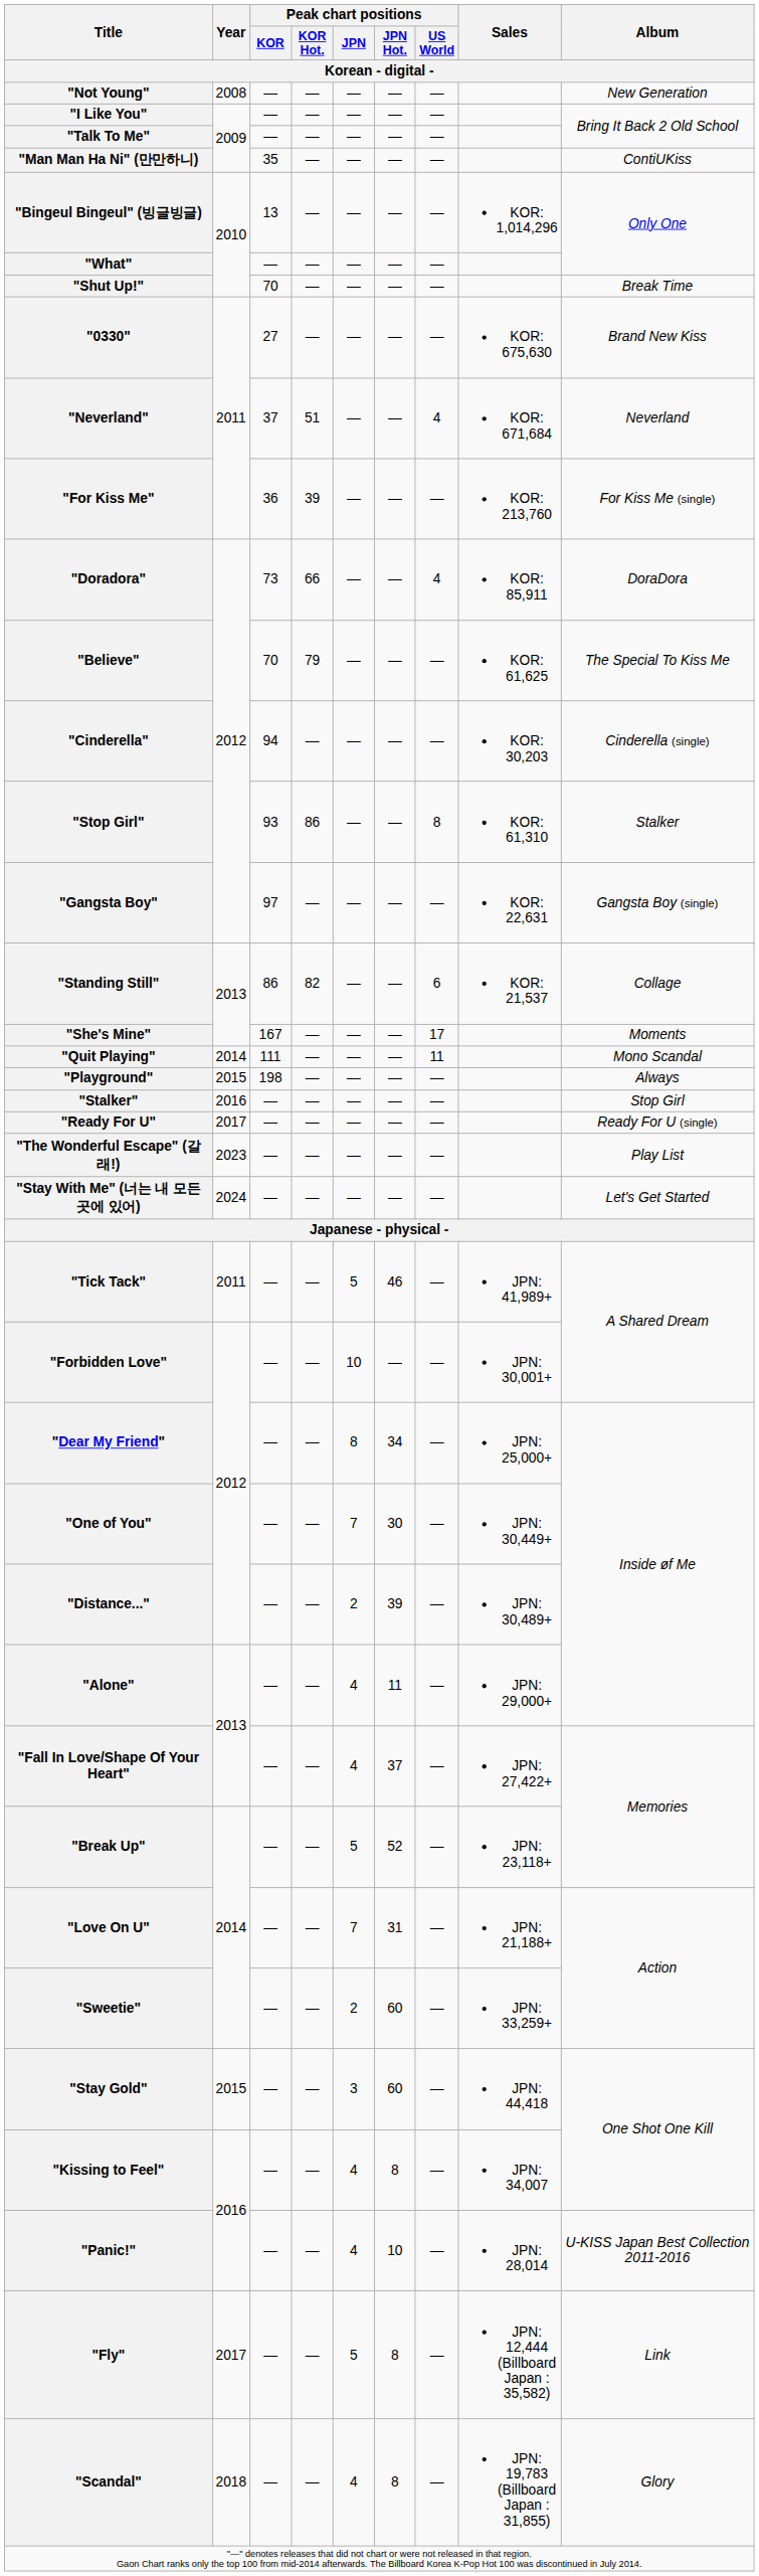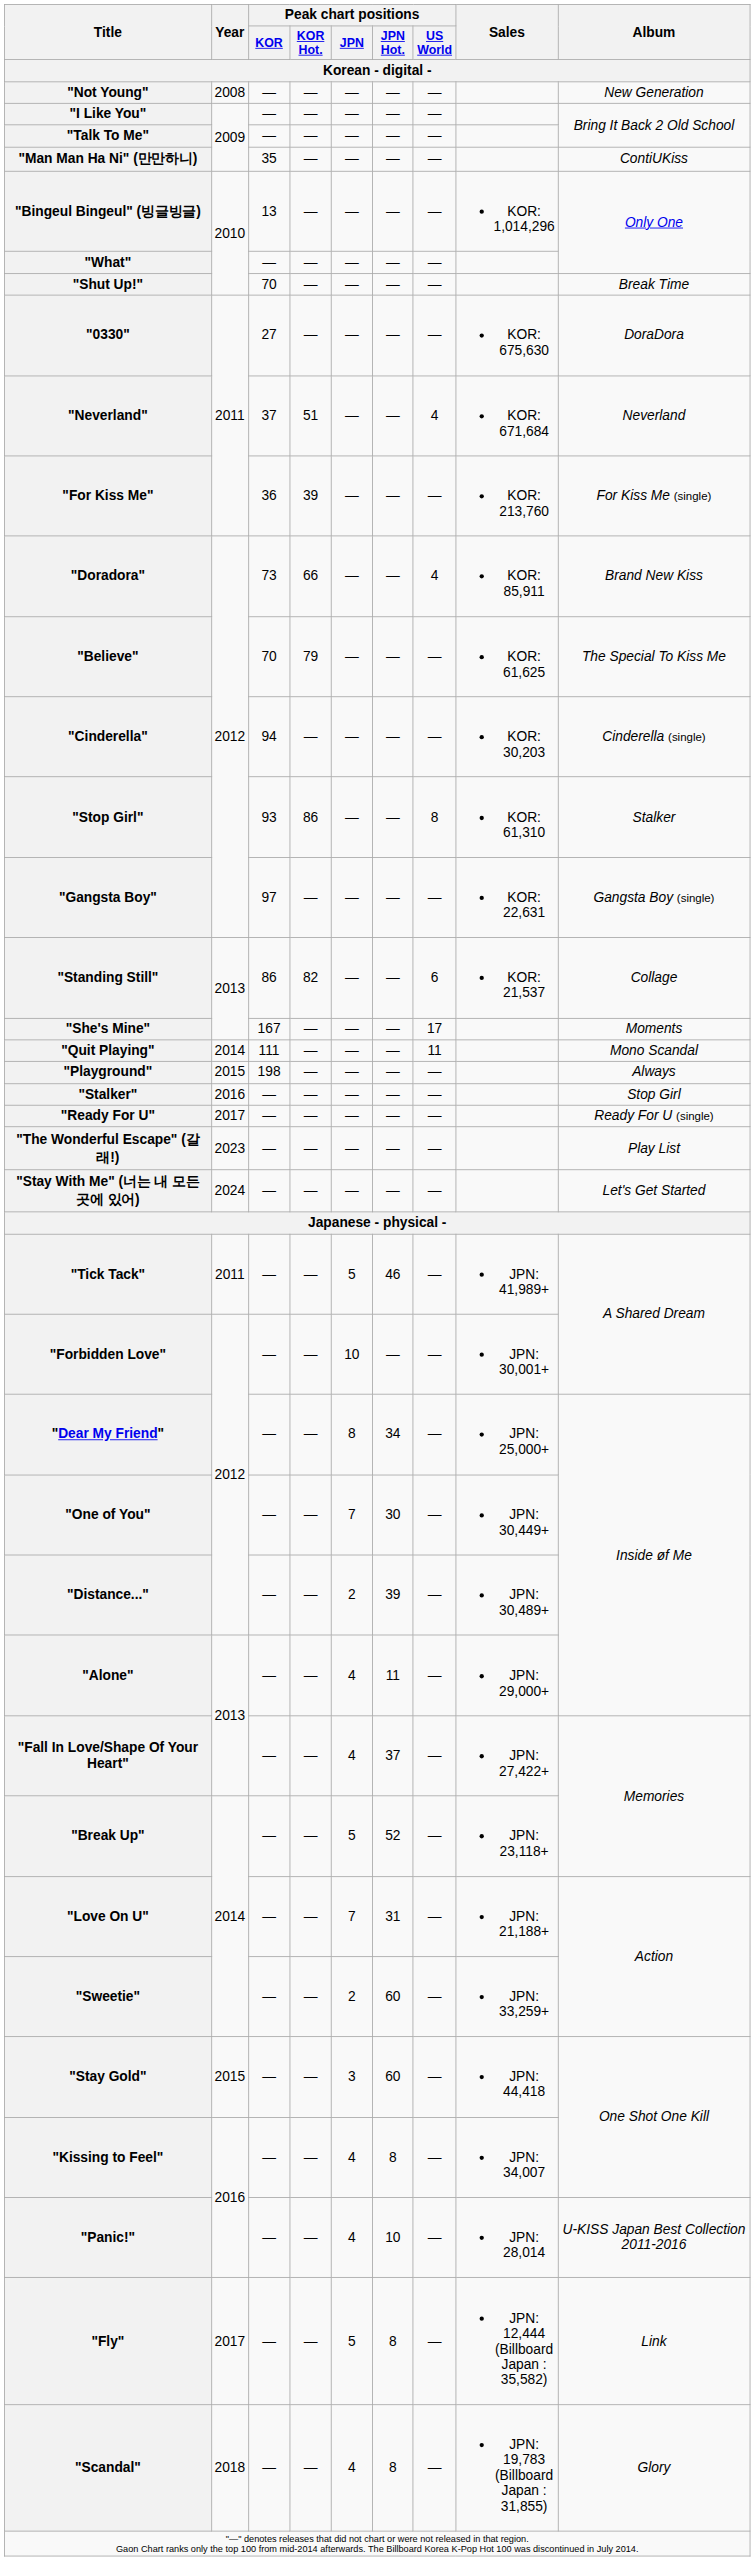 <table class="wikitable plainrowheaders" style="text-align:center;">
 <tr>
 <th scope="col" rowspan="2" style="width:16em;">Title</th>
 <th scope="col" rowspan="2">Year</th>
 <th scope="col" colspan="5">Peak chart positions</th>
 <th scope="col" rowspan="2">Sales</th>
 <th scope="col" rowspan="2" style=" width:15em;">Album</th>
 </tr>
 <tr>
 <th scope="col" style="width:3em;font-size:90%;"><a href='#'>KOR</a><br></th>
 <th scope="col" style="width:3em;font-size:90%;"><a href='#'>KOR<br>Hot.</a><br></th>
 <th scope="col" style="width:3em;font-size:90%;"><a href='#'>JPN</a><br></th>
 <th scope="col" style="width:3em;font-size:90%;"><a href='#'>JPN<br>Hot.</a><br></th>
 <th scope="col" style="width:3em;font-size:90%;"><a href='#'>US World</a><br></th>
 </tr>
 <tr>
 <th colspan="9">Korean - digital -</th>
 </tr>
 <tr>
 <th scope="row">"Not Young"</th>
 <td>2008</td>
 <td>—</td>
 <td>—</td>
 <td>—</td>
 <td>—</td>
 <td>—</td>
 <td></td>
 <td><em>New Generation</em></td>
 </tr>
 <tr>
 <th scope="row">"I Like You"</th>
 <td rowspan="3">2009</td>
 <td>—</td>
 <td>—</td>
 <td>—</td>
 <td>—</td>
 <td>—</td>
 <td></td>
 <td rowspan="2"><em>Bring It Back 2 Old School</em></td>
 </tr>
 <tr>
 <th scope="row">"Talk To Me"</th>
 <td>—</td>
 <td>—</td>
 <td>—</td>
 <td>—</td>
 <td>—</td>
 <td></td>
 </tr>
 <tr>
 <th scope="row">"Man Man Ha Ni" (만만하니)</th>
 <td>35</td>
 <td>—</td>
 <td>—</td>
 <td>—</td>
 <td>—</td>
 <td></td>
 <td><em>ContiUKiss</em></td>
 </tr>
 <tr>
 <th scope="row">"Bingeul Bingeul" (빙글빙글)</th>
 <td rowspan="3">2010</td>
 <td>13</td>
 <td>—</td>
 <td>—</td>
 <td>—</td>
 <td>—</td>
 <td><br><ul><li>KOR: 1,014,296</li></ul></td>
 <td rowspan="2"><em><a href='#'>Only One</a></em></td>
 </tr>
 <tr>
 <th scope="row">"What"</th>
 <td>—</td>
 <td>—</td>
 <td>—</td>
 <td>—</td>
 <td>—</td>
 <td></td>
 </tr>
 <tr>
 <th scope="row">"Shut Up!" </th>
 <td>70</td>
 <td>—</td>
 <td>—</td>
 <td>—</td>
 <td>—</td>
 <td></td>
 <td><em>Break Time</em></td>
 </tr>
 <tr>
 <th scope="row">"0330"</th>
 <td rowspan="3">2011</td>
 <td>27</td>
 <td>—</td>
 <td>—</td>
 <td>—</td>
 <td>—</td>
 <td><br><ul><li>KOR: 675,630</li></ul></td>
-<td><em>Brand New Kiss</em></td>
+<td><em>DoraDora</em></td>
 </tr>
 <tr>
 <th scope="row">"Neverland"</th>
 <td>37</td>
 <td>51</td>
 <td>—</td>
 <td>—</td>
 <td>4</td>
 <td><br><ul><li>KOR: 671,684</li></ul></td>
 <td><em>Neverland</em></td>
 </tr>
 <tr>
 <th scope="row">"For Kiss Me"</th>
 <td>36</td>
 <td>39</td>
 <td>—</td>
 <td>—</td>
 <td>—</td>
 <td><br><ul><li>KOR: 213,760</li></ul></td>
 <td><em>For Kiss Me</em> <small>(single)</small></td>
 </tr>
 <tr>
 <th scope="row">"Doradora"</th>
 <td rowspan="5">2012</td>
 <td>73</td>
 <td>66</td>
 <td>—</td>
 <td>—</td>
 <td>4</td>
 <td><br><ul><li>KOR: 85,911</li></ul></td>
-<td><em>DoraDora</em></td>
+<td><em>Brand New Kiss</em></td>
 </tr>
 <tr>
 <th scope="row">"Believe"</th>
 <td>70</td>
 <td>79</td>
 <td>—</td>
 <td>—</td>
 <td>—</td>
 <td><br><ul><li>KOR: 61,625</li></ul></td>
 <td><em>The Special To Kiss Me</em></td>
 </tr>
 <tr>
 <th scope="row">"Cinderella"</th>
 <td>94</td>
 <td>—</td>
 <td>—</td>
 <td>—</td>
 <td>—</td>
 <td><br><ul><li>KOR: 30,203</li></ul></td>
 <td><em>Cinderella</em> <small>(single)</small></td>
 </tr>
 <tr>
 <th scope="row">"Stop Girl"</th>
 <td>93</td>
 <td>86</td>
 <td>—</td>
 <td>—</td>
 <td>8</td>
 <td><br><ul><li>KOR: 61,310</li></ul></td>
 <td><em>Stalker</em></td>
 </tr>
 <tr>
 <th scope="row">"Gangsta Boy"</th>
 <td>97</td>
 <td>—</td>
 <td>—</td>
 <td>—</td>
 <td>—</td>
 <td><br><ul><li>KOR: 22,631</li></ul></td>
 <td><em>Gangsta Boy</em> <small>(single)</small></td>
 </tr>
 <tr>
 <th scope="row">"Standing Still"</th>
 <td rowspan="2">2013</td>
 <td>86</td>
 <td>82</td>
 <td>—</td>
 <td>—</td>
 <td>6</td>
 <td><br><ul><li>KOR: 21,537</li></ul></td>
 <td><em>Collage</em></td>
 </tr>
 <tr>
 <th scope="row">"She's Mine"</th>
 <td>167</td>
 <td>—</td>
 <td>—</td>
 <td>—</td>
 <td>17</td>
 <td></td>
 <td><em>Moments</em></td>
 </tr>
 <tr>
 <th scope="row">"Quit Playing"</th>
 <td>2014</td>
 <td>111</td>
 <td>—</td>
 <td>—</td>
 <td>—</td>
 <td>11</td>
 <td></td>
 <td><em>Mono Scandal</em></td>
 </tr>
 <tr>
 <th scope="row">"Playground"</th>
 <td>2015</td>
 <td>198</td>
 <td>—</td>
 <td>—</td>
 <td>—</td>
 <td>—</td>
 <td></td>
 <td><em>Always</em></td>
 </tr>
 <tr>
 <th scope="row">"Stalker"</th>
 <td>2016</td>
 <td>—</td>
 <td>—</td>
 <td>—</td>
 <td>—</td>
 <td>—</td>
 <td></td>
 <td><em>Stop Girl</em></td>
 </tr>
 <tr>
 <th scope="row">"Ready For U"</th>
 <td>2017</td>
 <td>—</td>
 <td>—</td>
 <td>—</td>
 <td>—</td>
 <td>—</td>
 <td></td>
 <td><em>Ready For U</em> <small>(single)</small></td>
 </tr>
 <tr>
 <th scope="row">"The Wonderful Escape" (갈래!)</th>
 <td>2023</td>
 <td>—</td>
 <td>—</td>
 <td>—</td>
 <td>—</td>
 <td>—</td>
 <td></td>
 <td><em>Play List</em></td>
 </tr>
 <tr>
 <th scope="row">"Stay With Me" (너는 내 모든 곳에 있어)</th>
 <td>2024</td>
 <td>—</td>
 <td>—</td>
 <td>—</td>
 <td>—</td>
 <td>—</td>
 <td></td>
 <td><em>Let's Get Started</em></td>
 </tr>
 <tr>
 <th colspan="9">Japanese - physical -</th>
 </tr>
 <tr>
 <th scope="row">"Tick Tack"</th>
 <td>2011</td>
 <td>—</td>
 <td>—</td>
 <td>5</td>
 <td>46</td>
 <td>—</td>
 <td><br><ul><li>JPN: 41,989+</li></ul></td>
 <td rowspan="2"><em>A Shared Dream</em></td>
 </tr>
 <tr>
 <th scope="row">"Forbidden Love"</th>
 <td rowspan="4">2012</td>
 <td>—</td>
 <td>—</td>
 <td>10</td>
 <td>—</td>
 <td>—</td>
 <td><br><ul><li>JPN: 30,001+</li></ul></td>
 </tr>
 <tr>
 <th scope="row">"<a href='#'>Dear My Friend</a>"</th>
 <td>—</td>
 <td>—</td>
 <td>8</td>
 <td>34</td>
 <td>—</td>
 <td><br><ul><li>JPN: 25,000+</li></ul></td>
 <td rowspan="4"><em>Inside øf Me</em></td>
 </tr>
 <tr>
 <th scope="row">"One of You"</th>
 <td>—</td>
 <td>—</td>
 <td>7</td>
 <td>30</td>
 <td>—</td>
 <td><br><ul><li>JPN: 30,449+</li></ul></td>
 </tr>
 <tr>
 <th scope="row">"Distance..."</th>
 <td>—</td>
 <td>—</td>
 <td>2</td>
 <td>39</td>
 <td>—</td>
 <td><br><ul><li>JPN: 30,489+</li></ul></td>
 </tr>
 <tr>
 <th scope="row">"Alone"</th>
 <td rowspan="2">2013</td>
 <td>—</td>
 <td>—</td>
 <td>4</td>
 <td>11</td>
 <td>—</td>
 <td><br><ul><li>JPN: 29,000+</li></ul></td>
 </tr>
 <tr>
 <th scope="row">"Fall In Love/Shape Of Your Heart"</th>
 <td>—</td>
 <td>—</td>
 <td>4</td>
 <td>37</td>
 <td>—</td>
 <td><br><ul><li>JPN: 27,422+</li></ul></td>
 <td rowspan="2"><em>Memories</em></td>
 </tr>
 <tr>
 <th scope="row">"Break Up"</th>
 <td rowspan="3">2014</td>
 <td>—</td>
 <td>—</td>
 <td>5</td>
 <td>52</td>
 <td>—</td>
 <td><br><ul><li>JPN: 23,118+</li></ul></td>
 </tr>
 <tr>
 <th scope="row">"Love On U"</th>
 <td>—</td>
 <td>—</td>
 <td>7</td>
 <td>31</td>
 <td>—</td>
 <td><br><ul><li>JPN: 21,188+</li></ul></td>
 <td rowspan="2"><em>Action</em></td>
 </tr>
 <tr>
 <th scope="row">"Sweetie"</th>
 <td>—</td>
 <td>—</td>
 <td>2</td>
 <td>60</td>
 <td>—</td>
 <td><br><ul><li>JPN: 33,259+</li></ul></td>
 </tr>
 <tr>
 <th scope="row">"Stay Gold"</th>
 <td>2015</td>
 <td>—</td>
 <td>—</td>
 <td>3</td>
 <td>60</td>
 <td>—</td>
 <td><br><ul><li>JPN: 44,418</li></ul></td>
 <td rowspan="2"><em>One Shot One Kill</em></td>
 </tr>
 <tr>
 <th scope="row">"Kissing to Feel"</th>
 <td rowspan="2">2016</td>
 <td>—</td>
 <td>—</td>
 <td>4</td>
 <td>8</td>
 <td>—</td>
 <td><br><ul><li>JPN: 34,007</li></ul></td>
 </tr>
 <tr>
 <th scope="row">"Panic!"</th>
 <td>—</td>
 <td>—</td>
 <td>4</td>
 <td>10</td>
 <td>—</td>
 <td><br><ul><li>JPN: 28,014</li></ul></td>
 <td><em>U-KISS Japan Best Collection 2011-2016</em></td>
 </tr>
 <tr>
 <th scope="row">"Fly"</th>
 <td rowspan="1">2017</td>
 <td>—</td>
 <td>—</td>
 <td>5</td>
 <td>8</td>
 <td>—</td>
 <td><br><ul><li>JPN: 12,444 (Billboard Japan : 35,582)</li></ul></td>
 <td rowspan="1"><em>Link</em></td>
 </tr>
 <tr>
 <th scope="row">"Scandal"</th>
 <td>2018</td>
 <td>—</td>
 <td>—</td>
 <td>4</td>
 <td>8</td>
 <td>—</td>
 <td><br><ul><li>JPN: 19,783 (Billboard Japan : 31,855)</li></ul></td>
 <td><em>Glory</em></td>
 </tr>
 <tr>
 <td colspan="9" style="font-size:8pt">"—" denotes releases that did not chart or were not released in that region.<br>Gaon Chart ranks only the top 100 from mid-2014 afterwards. The Billboard Korea K-Pop Hot 100 was discontinued in July 2014.</td>
 </tr>
 </table>
